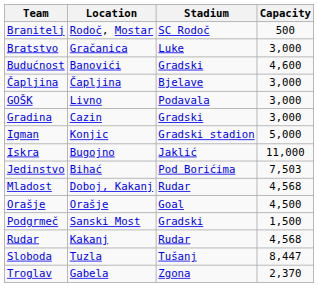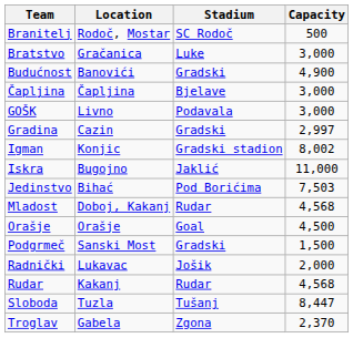 <table class="wikitable sortable">
 <tr>
 <th>Team</th>
 <th>Location</th>
 <th>Stadium</th>
 <th>Capacity</th>
 </tr>
 <tr>
 <td><a href='#'>Branitelj</a></td>
 <td><a href='#'>Rodoč</a>, <a href='#'>Mostar</a></td>
 <td><a href='#'>SC Rodoč</a></td>
 <td align="center">500</td>
 </tr>
 <tr>
 <td><a href='#'>Bratstvo</a></td>
 <td><a href='#'>Gračanica</a></td>
 <td><a href='#'>Luke</a></td>
 <td align="center">3,000</td>
 </tr>
 <tr>
 <td><a href='#'>Budućnost</a></td>
 <td><a href='#'>Banovići</a></td>
 <td><a href='#'>Gradski</a></td>
-<td align="center">4,600</td>
+<td align="center">4,900</td>
 </tr>
 <tr>
 <td><a href='#'>Čapljina</a></td>
 <td><a href='#'>Čapljina</a></td>
 <td><a href='#'>Bjelave</a></td>
 <td align="center">3,000</td>
 </tr>
 <tr>
 <td><a href='#'>GOŠK</a></td>
 <td><a href='#'>Livno</a></td>
 <td><a href='#'>Podavala</a></td>
 <td align="center">3,000</td>
 </tr>
 <tr>
 <td><a href='#'>Gradina</a></td>
 <td><a href='#'>Cazin</a></td>
 <td><a href='#'>Gradski</a></td>
-<td align="center">3,000</td>
+<td align="center">2,997</td>
 </tr>
 <tr>
 <td><a href='#'>Igman</a></td>
 <td><a href='#'>Konjic</a></td>
 <td><a href='#'>Gradski stadion</a></td>
-<td align="center">5,000</td>
+<td align="center">8,002</td>
 </tr>
 <tr>
 <td><a href='#'>Iskra</a></td>
 <td><a href='#'>Bugojno</a></td>
 <td><a href='#'>Jaklić</a></td>
 <td align="center">11,000</td>
 </tr>
 <tr>
 <td><a href='#'>Jedinstvo</a></td>
 <td><a href='#'>Bihać</a></td>
 <td><a href='#'>Pod Borićima</a></td>
 <td align="center">7,503</td>
 </tr>
 <tr>
 <td><a href='#'>Mladost</a></td>
 <td><a href='#'>Doboj, Kakanj</a></td>
 <td><a href='#'>Rudar</a></td>
 <td align="center">4,568</td>
 </tr>
 <tr>
 <td><a href='#'>Orašje</a></td>
 <td><a href='#'>Orašje</a></td>
 <td><a href='#'>Goal</a></td>
 <td align="center">4,500</td>
 </tr>
 <tr>
 <td><a href='#'>Podgrmeč</a></td>
 <td><a href='#'>Sanski Most</a></td>
 <td><a href='#'>Gradski</a></td>
 <td align="center">1,500</td>
 </tr>
 <tr>
+<td><a href='#'>Radnički</a></td>
+<td><a href='#'>Lukavac</a></td>
+<td><a href='#'>Jošik</a></td>
+<td align="center">2,000</td>
+</tr>
+<tr>
 <td><a href='#'>Rudar</a></td>
 <td><a href='#'>Kakanj</a></td>
 <td><a href='#'>Rudar</a></td>
 <td align="center">4,568</td>
 </tr>
 <tr>
 <td><a href='#'>Sloboda</a></td>
 <td><a href='#'>Tuzla</a></td>
 <td><a href='#'>Tušanj</a></td>
 <td align="center">8,447</td>
 </tr>
 <tr>
 <td><a href='#'>Troglav</a></td>
 <td><a href='#'>Gabela</a></td>
 <td><a href='#'>Zgona</a></td>
 <td align="center">2,370</td>
 </tr>
 </table>
